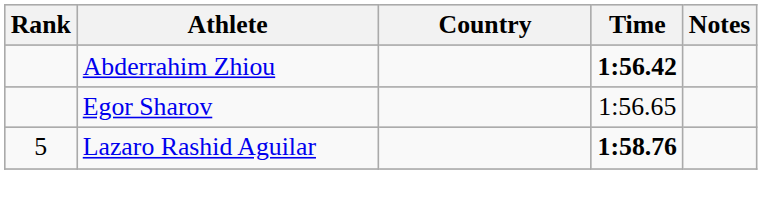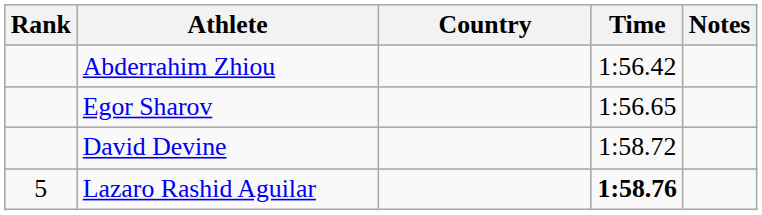 <table class="wikitable sortable" style="text-align:center">
 <tr>
 <th>Rank</th>
 <th style="width:180px">Athlete</th>
 <th style="width:125px">Country</th>
 <th>Time</th>
 <th>Notes</th>
 </tr>
 <tr>
 <td></td>
 <td style="text-align:left;"><a href='#'>Abderrahim Zhiou</a></td>
 <td style="text-align:left;"></td>
-<td><strong>1:56.42</strong></td>
+<td>1:56.42</td>
 <td></td>
 </tr>
 <tr>
 <td></td>
 <td style="text-align:left;"><a href='#'>Egor Sharov</a></td>
 <td style="text-align:left;"></td>
 <td>1:56.65</td>
 <td></td>
 </tr>
 <tr>
+<td></td>
+<td style="text-align:left;"><a href='#'>David Devine</a></td>
+<td style="text-align:left;"></td>
+<td>1:58.72</td>
+<td></td>
+</tr>
+<tr>
 <td>5</td>
 <td style="text-align:left;"><a href='#'>Lazaro Rashid Aguilar</a></td>
 <td style="text-align:left;"></td>
 <td><strong>1:58.76</strong></td>
 <td></td>
 </tr>
 </table>
